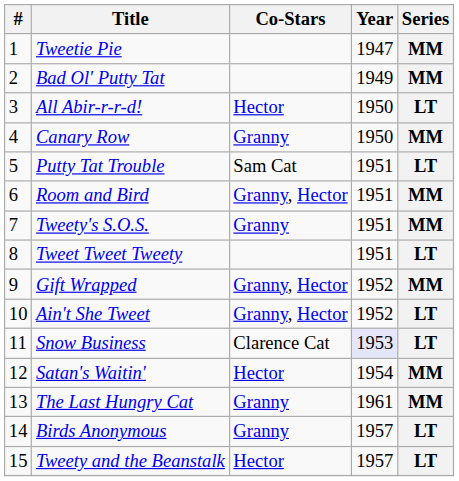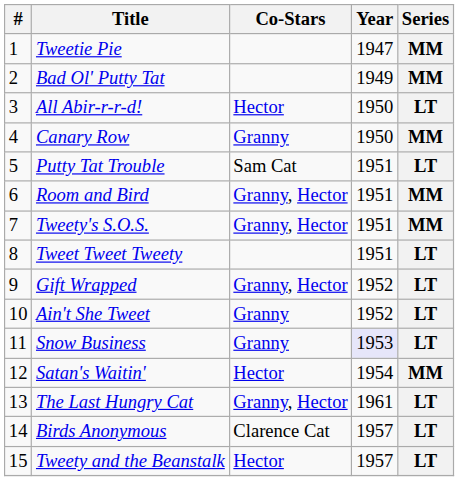 <table class="wikitable sortable">
 <tr>
 <th>#</th>
 <th>Title</th>
 <th>Co-Stars</th>
 <th>Year</th>
 <th>Series</th>
 </tr>
 <tr>
 <td>1</td>
 <td><em><a href='#'>Tweetie Pie</a></em></td>
 <td></td>
 <td>1947</td>
 <th>MM</th>
 </tr>
 <tr>
 <td>2</td>
 <td><em><a href='#'>Bad Ol' Putty Tat</a></em></td>
 <td></td>
 <td>1949</td>
 <th>MM</th>
 </tr>
 <tr>
 <td>3</td>
 <td><em><a href='#'>All Abir-r-r-d!</a></em></td>
 <td><a href='#'>Hector</a></td>
 <td>1950</td>
 <th>LT</th>
 </tr>
 <tr>
 <td>4</td>
 <td><em><a href='#'>Canary Row</a></em></td>
 <td><a href='#'>Granny</a></td>
 <td>1950</td>
 <th>MM</th>
 </tr>
 <tr>
 <td>5</td>
 <td><em><a href='#'>Putty Tat Trouble</a></em></td>
 <td>Sam Cat</td>
 <td>1951</td>
 <th>LT</th>
 </tr>
 <tr>
 <td>6</td>
 <td><em><a href='#'>Room and Bird</a></em></td>
 <td><a href='#'>Granny</a>, <a href='#'>Hector</a></td>
 <td>1951</td>
 <th>MM</th>
 </tr>
 <tr>
 <td>7</td>
 <td><em><a href='#'>Tweety's S.O.S.</a></em></td>
-<td><a href='#'>Granny</a></td>
+<td><a href='#'>Granny</a>, <a href='#'>Hector</a></td>
 <td>1951</td>
 <th>MM</th>
 </tr>
 <tr>
 <td>8</td>
 <td><em><a href='#'>Tweet Tweet Tweety</a></em></td>
 <td></td>
 <td>1951</td>
 <th>LT</th>
 </tr>
 <tr>
 <td>9</td>
 <td><em><a href='#'>Gift Wrapped</a></em></td>
 <td><a href='#'>Granny</a>, <a href='#'>Hector</a></td>
 <td>1952</td>
-<th>MM</th>
+<th>LT</th>
 </tr>
 <tr>
 <td>10</td>
 <td><em><a href='#'>Ain't She Tweet</a></em></td>
-<td><a href='#'>Granny</a>, <a href='#'>Hector</a></td>
+<td><a href='#'>Granny</a></td>
 <td>1952</td>
 <th>LT</th>
 </tr>
 <tr>
 <td>11</td>
 <td><em><a href='#'>Snow Business</a></em></td>
-<td>Clarence Cat</td>
+<td><a href='#'>Granny</a></td>
 <td style="background: lavender;">1953</td>
 <th>LT</th>
 </tr>
 <tr>
 <td>12</td>
 <td><em><a href='#'>Satan's Waitin'</a></em></td>
 <td><a href='#'>Hector</a></td>
 <td>1954</td>
 <th>MM</th>
 </tr>
 <tr>
 <td>13</td>
 <td><em><a href='#'>The Last Hungry Cat</a></em></td>
-<td><a href='#'>Granny</a></td>
+<td><a href='#'>Granny</a>, <a href='#'>Hector</a></td>
 <td>1961</td>
-<th>MM</th>
+<th>LT</th>
 </tr>
 <tr>
 <td>14</td>
 <td><em><a href='#'>Birds Anonymous</a></em></td>
-<td><a href='#'>Granny</a></td>
+<td>Clarence Cat</td>
 <td>1957</td>
 <th>LT</th>
 </tr>
 <tr>
 <td>15</td>
 <td><em><a href='#'>Tweety and the Beanstalk</a></em></td>
 <td><a href='#'>Hector</a></td>
 <td>1957</td>
 <th>LT</th>
 </tr>
 <tr>
 </tr>
 </table>
